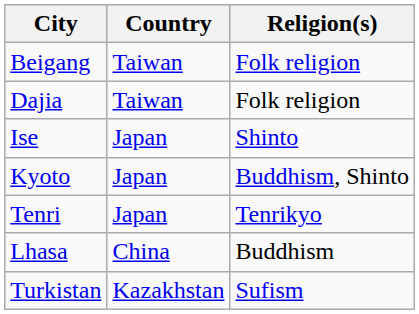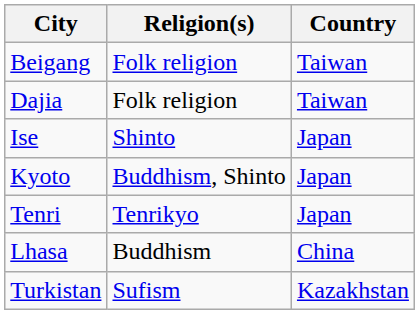 <table class="wikitable">
 <tr>
 <th>City</th>
+<th>Religion(s)</th>
 <th>Country</th>
-<th>Religion(s)</th>
 </tr>
 <tr>
 <td><a href='#'>Beigang</a></td>
+<td><a href='#'>Folk religion</a></td>
 <td> <a href='#'>Taiwan</a></td>
-<td><a href='#'>Folk religion</a></td>
 </tr>
 <tr>
 <td><a href='#'>Dajia</a></td>
+<td>Folk religion</td>
 <td> <a href='#'>Taiwan</a></td>
-<td>Folk religion</td>
 </tr>
 <tr>
 <td><a href='#'>Ise</a></td>
+<td><a href='#'>Shinto</a></td>
 <td> <a href='#'>Japan</a></td>
-<td><a href='#'>Shinto</a></td>
 </tr>
 <tr>
 <td><a href='#'>Kyoto</a></td>
+<td><a href='#'>Buddhism</a>, Shinto</td>
 <td> <a href='#'>Japan</a></td>
-<td><a href='#'>Buddhism</a>, Shinto</td>
 </tr>
 <tr>
 <td><a href='#'>Tenri</a></td>
+<td><a href='#'>Tenrikyo</a></td>
 <td> <a href='#'>Japan</a></td>
-<td><a href='#'>Tenrikyo</a></td>
 </tr>
 <tr>
 <td><a href='#'>Lhasa</a></td>
+<td>Buddhism</td>
 <td> <a href='#'>China</a></td>
-<td>Buddhism</td>
 </tr>
 <tr>
 <td><a href='#'>Turkistan</a></td>
+<td><a href='#'>Sufism</a></td>
 <td> <a href='#'>Kazakhstan</a></td>
-<td><a href='#'>Sufism</a></td>
 </tr>
 </table>
